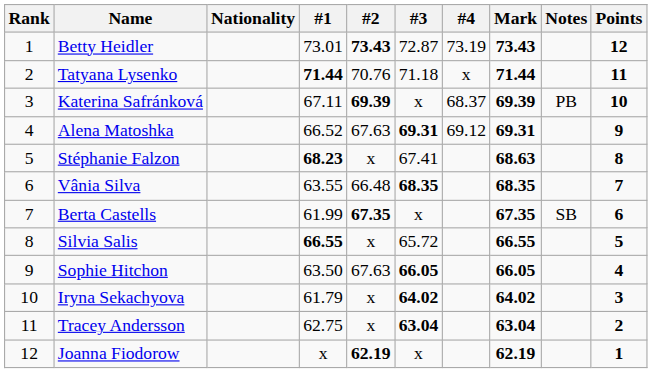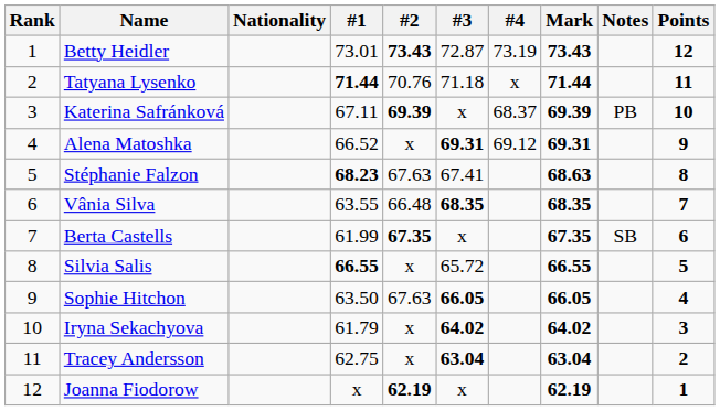 <table class="wikitable sortable" style="text-align:center">
 <tr>
 <th>Rank</th>
 <th>Name</th>
 <th>Nationality</th>
 <th>#1</th>
 <th>#2</th>
 <th>#3</th>
 <th>#4</th>
 <th>Mark</th>
 <th>Notes</th>
 <th>Points</th>
 </tr>
 <tr>
 <td>1</td>
 <td align=left><a href='#'>Betty Heidler</a></td>
 <td align=left></td>
 <td>73.01</td>
 <td><strong>73.43</strong></td>
 <td>72.87</td>
 <td>73.19</td>
 <td><strong>73.43</strong></td>
 <td></td>
 <td><strong>12</strong></td>
 </tr>
 <tr>
 <td>2</td>
 <td align=left><a href='#'>Tatyana Lysenko</a></td>
 <td align=left></td>
 <td><strong>71.44</strong></td>
 <td>70.76</td>
 <td>71.18</td>
 <td>x</td>
 <td><strong>71.44</strong></td>
 <td></td>
 <td><strong>11</strong></td>
 </tr>
 <tr>
 <td>3</td>
 <td align=left><a href='#'>Katerina Safránková</a></td>
 <td align=left></td>
 <td>67.11</td>
 <td><strong>69.39</strong></td>
 <td>x</td>
 <td>68.37</td>
 <td><strong>69.39</strong></td>
 <td>PB</td>
 <td><strong>10</strong></td>
 </tr>
 <tr>
 <td>4</td>
 <td align=left><a href='#'>Alena Matoshka</a></td>
 <td align=left></td>
 <td>66.52</td>
-<td>67.63</td>
+<td>x</td>
 <td><strong>69.31</strong></td>
 <td>69.12</td>
 <td><strong>69.31</strong></td>
 <td></td>
 <td><strong>9</strong></td>
 </tr>
 <tr>
 <td>5</td>
 <td align=left><a href='#'>Stéphanie Falzon</a></td>
 <td align=left></td>
 <td><strong>68.23</strong></td>
-<td>x</td>
+<td>67.63</td>
 <td>67.41</td>
 <td></td>
 <td><strong>68.63</strong></td>
 <td></td>
 <td><strong>8</strong></td>
 </tr>
 <tr>
 <td>6</td>
 <td align=left><a href='#'>Vânia Silva</a></td>
 <td align=left></td>
 <td>63.55</td>
 <td>66.48</td>
 <td><strong>68.35</strong></td>
 <td></td>
 <td><strong>68.35</strong></td>
 <td></td>
 <td><strong>7</strong></td>
 </tr>
 <tr>
 <td>7</td>
 <td align=left><a href='#'>Berta Castells</a></td>
 <td align=left></td>
 <td>61.99</td>
 <td><strong>67.35</strong></td>
 <td>x</td>
 <td></td>
 <td><strong>67.35</strong></td>
 <td>SB</td>
 <td><strong>6</strong></td>
 </tr>
 <tr>
 <td>8</td>
 <td align=left><a href='#'>Silvia Salis</a></td>
 <td align=left></td>
 <td><strong>66.55</strong></td>
 <td>x</td>
 <td>65.72</td>
 <td></td>
 <td><strong>66.55</strong></td>
 <td></td>
 <td><strong>5</strong></td>
 </tr>
 <tr>
 <td>9</td>
 <td align=left><a href='#'>Sophie Hitchon</a></td>
 <td align=left></td>
 <td>63.50</td>
 <td>67.63</td>
 <td><strong>66.05</strong></td>
 <td></td>
 <td><strong>66.05</strong></td>
 <td></td>
 <td><strong>4</strong></td>
 </tr>
 <tr>
 <td>10</td>
 <td align=left><a href='#'>Iryna Sekachyova</a></td>
 <td align=left></td>
 <td>61.79</td>
 <td>x</td>
 <td><strong>64.02</strong></td>
 <td></td>
 <td><strong>64.02</strong></td>
 <td></td>
 <td><strong>3</strong></td>
 </tr>
 <tr>
 <td>11</td>
 <td align=left><a href='#'>Tracey Andersson</a></td>
 <td align=left></td>
 <td>62.75</td>
 <td>x</td>
 <td><strong>63.04</strong></td>
 <td></td>
 <td><strong>63.04</strong></td>
 <td></td>
 <td><strong>2</strong></td>
 </tr>
 <tr>
 <td>12</td>
 <td align=left><a href='#'>Joanna Fiodorow</a></td>
 <td align=left></td>
 <td>x</td>
 <td><strong>62.19</strong></td>
 <td>x</td>
 <td></td>
 <td><strong>62.19</strong></td>
 <td></td>
 <td><strong>1</strong></td>
 </tr>
 </table>
